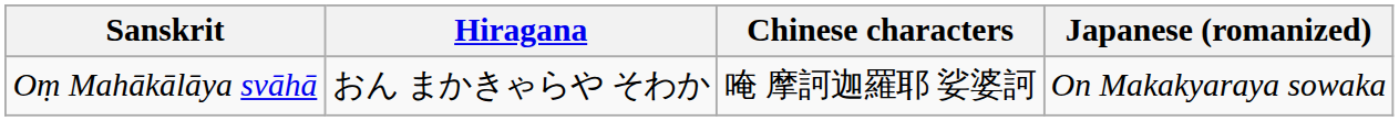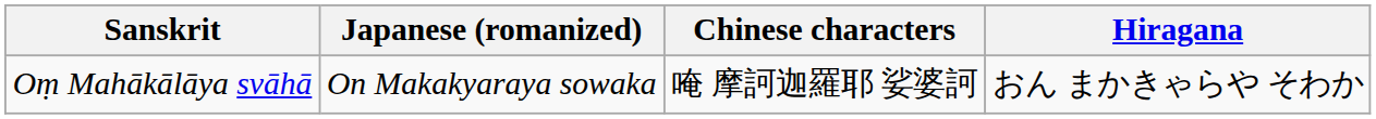 <table class="wikitable">
 <tr>
 <th>Sanskrit</th>
+<th>Japanese (romanized)</th>
+<th>Chinese characters</th>
 <th><a href='#'>Hiragana</a></th>
-<th>Chinese characters</th>
-<th>Japanese (romanized)</th>
 </tr>
 <tr>
 <td><em>Oṃ Mahākālāya <a href='#'>svāhā</a></em></td>
+<td><em>On Makakyaraya sowaka</em></td>
+<td>唵 摩訶迦羅耶 娑婆訶</td>
 <td>おん まかきゃらや そわか</td>
-<td>唵 摩訶迦羅耶 娑婆訶</td>
-<td><em>On Makakyaraya sowaka</em></td>
 </tr>
 </table>
